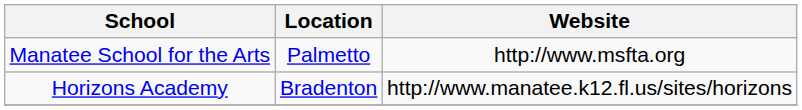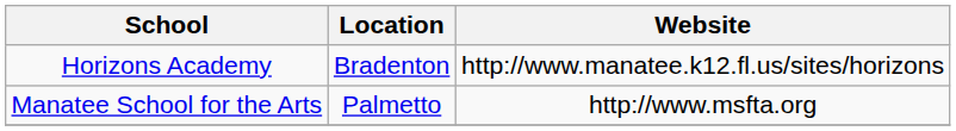 <table class="wikitable" style="text-align:center">
 <tr>
 <th>School</th>
 <th>Location</th>
 <th>Website</th>
 </tr>
 <tr>
+<td><a href='#'>Horizons Academy</a></td>
+<td><a href='#'>Bradenton</a></td>
+<td>http://www.manatee.k12.fl.us/sites/horizons</td>
+</tr>
+<tr>
 <td><a href='#'>Manatee School for the Arts</a></td>
 <td><a href='#'>Palmetto</a></td>
 <td>http://www.msfta.org</td>
 </tr>
 <tr>
-<td><a href='#'>Horizons Academy</a></td>
-<td><a href='#'>Bradenton</a></td>
-<td>http://www.manatee.k12.fl.us/sites/horizons</td>
-</tr>
-<tr>
 </tr>
 </table>
